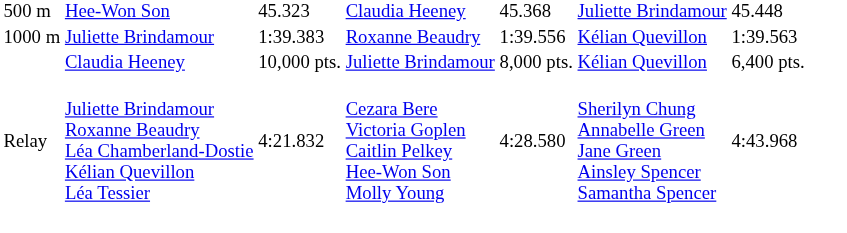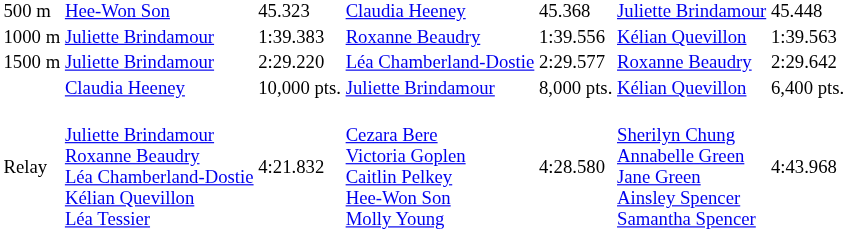 <table>
 <tr>
 <td>500 m</td>
 <td><a href='#'>Hee-Won Son</a><br></td>
 <td>45.323</td>
 <td><a href='#'>Claudia Heeney</a><br></td>
 <td>45.368</td>
 <td><a href='#'>Juliette Brindamour</a><br></td>
 <td>45.448</td>
 </tr>
 <tr>
 <td>1000 m</td>
 <td><a href='#'>Juliette Brindamour</a><br></td>
 <td>1:39.383</td>
 <td><a href='#'>Roxanne Beaudry</a><br></td>
 <td>1:39.556</td>
 <td><a href='#'>Kélian Quevillon</a><br></td>
 <td>1:39.563</td>
 </tr>
 <tr>
+<td>1500 m</td>
+<td><a href='#'>Juliette Brindamour</a><br></td>
+<td>2:29.220</td>
+<td><a href='#'>Léa Chamberland-Dostie</a><br></td>
+<td>2:29.577</td>
+<td><a href='#'>Roxanne Beaudry</a><br></td>
+<td>2:29.642</td>
+</tr>
+<tr>
 <td></td>
 <td><a href='#'>Claudia Heeney</a><br></td>
 <td>10,000 pts.</td>
 <td><a href='#'>Juliette Brindamour</a><br></td>
 <td>8,000 pts.</td>
 <td><a href='#'>Kélian Quevillon</a><br></td>
 <td>6,400 pts.</td>
 </tr>
 <tr>
 <td>Relay</td>
 <td><br><a href='#'>Juliette Brindamour</a><br><a href='#'>Roxanne Beaudry</a><br><a href='#'>Léa Chamberland-Dostie</a><br><a href='#'>Kélian Quevillon</a><br><a href='#'>Léa Tessier</a></td>
 <td>4:21.832</td>
 <td><br><a href='#'>Cezara Bere</a><br><a href='#'>Victoria Goplen</a><br><a href='#'>Caitlin Pelkey</a><br><a href='#'>Hee-Won Son</a><br><a href='#'>Molly Young</a></td>
 <td>4:28.580</td>
 <td><br><a href='#'>Sherilyn Chung</a><br><a href='#'>Annabelle Green</a><br><a href='#'>Jane Green</a><br><a href='#'>Ainsley Spencer</a><br><a href='#'>Samantha Spencer</a></td>
 <td>4:43.968</td>
 </tr>
 </table>
